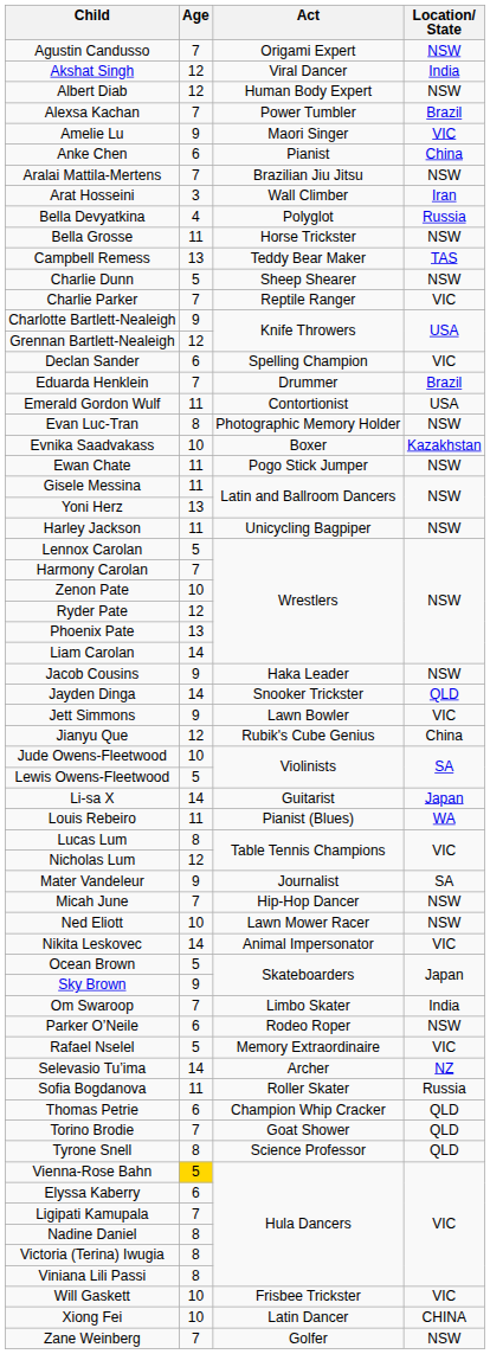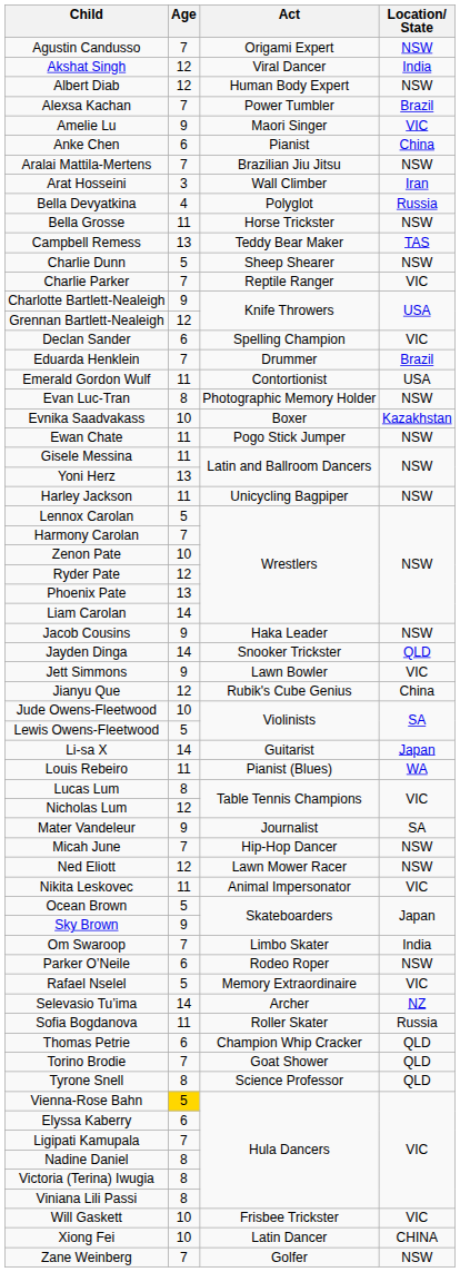 <table class="wikitable sortable plainrowheaders" style="text-align:center; line-height:16px; ">
 <tr valign="top">
 <th>Child</th>
 <th>Age</th>
 <th>Act</th>
 <th>Location/<br>State</th>
 </tr>
 <tr>
 <td>Agustin Candusso</td>
 <td>7</td>
 <td>Origami Expert</td>
 <td><a href='#'>NSW</a></td>
 </tr>
 <tr>
 <td><a href='#'>Akshat Singh</a></td>
 <td>12</td>
 <td>Viral Dancer</td>
 <td><a href='#'>India</a></td>
 </tr>
 <tr>
 <td>Albert Diab</td>
 <td>12</td>
 <td>Human Body Expert</td>
 <td>NSW</td>
 </tr>
 <tr>
 <td>Alexsa Kachan</td>
 <td>7</td>
 <td>Power Tumbler</td>
 <td><a href='#'>Brazil</a></td>
 </tr>
 <tr>
 <td>Amelie Lu</td>
 <td>9</td>
 <td>Maori Singer</td>
 <td><a href='#'>VIC</a></td>
 </tr>
 <tr>
 <td>Anke Chen</td>
 <td>6</td>
 <td>Pianist</td>
 <td><a href='#'>China</a></td>
 </tr>
 <tr>
 <td>Aralai Mattila-Mertens</td>
 <td>7</td>
 <td>Brazilian Jiu Jitsu</td>
 <td>NSW</td>
 </tr>
 <tr>
 <td>Arat Hosseini</td>
 <td>3</td>
 <td>Wall Climber</td>
 <td><a href='#'>Iran</a></td>
 </tr>
 <tr>
 <td>Bella Devyatkina</td>
 <td>4</td>
 <td>Polyglot</td>
 <td><a href='#'>Russia</a></td>
 </tr>
 <tr>
 <td>Bella Grosse</td>
 <td>11</td>
 <td>Horse Trickster</td>
 <td>NSW</td>
 </tr>
 <tr>
 <td>Campbell Remess</td>
 <td>13</td>
 <td>Teddy Bear Maker</td>
 <td><a href='#'>TAS</a></td>
 </tr>
 <tr>
 <td>Charlie Dunn</td>
 <td>5</td>
 <td>Sheep Shearer</td>
 <td>NSW</td>
 </tr>
 <tr>
 <td>Charlie Parker</td>
 <td>7</td>
 <td>Reptile Ranger</td>
 <td>VIC</td>
 </tr>
 <tr>
 <td>Charlotte Bartlett-Nealeigh</td>
 <td>9</td>
 <td rowspan="2">Knife Throwers</td>
 <td rowspan="2"><a href='#'>USA</a></td>
 </tr>
 <tr>
 <td>Grennan Bartlett-Nealeigh</td>
 <td>12</td>
 </tr>
 <tr>
 <td>Declan Sander</td>
 <td>6</td>
 <td>Spelling Champion</td>
 <td>VIC</td>
 </tr>
 <tr>
 <td>Eduarda Henklein</td>
 <td>7</td>
 <td>Drummer</td>
 <td><a href='#'>Brazil</a></td>
 </tr>
 <tr>
 <td>Emerald Gordon Wulf</td>
 <td>11</td>
 <td>Contortionist</td>
 <td>USA</td>
 </tr>
 <tr>
 <td>Evan Luc-Tran</td>
 <td>8</td>
 <td>Photographic Memory Holder</td>
 <td>NSW</td>
 </tr>
 <tr>
 <td>Evnika Saadvakass</td>
 <td>10</td>
 <td>Boxer</td>
 <td><a href='#'>Kazakhstan</a></td>
 </tr>
 <tr>
 <td>Ewan Chate</td>
 <td>11</td>
 <td>Pogo Stick Jumper</td>
 <td>NSW</td>
 </tr>
 <tr>
 <td>Gisele Messina</td>
 <td>11</td>
 <td rowspan="2">Latin and Ballroom Dancers</td>
 <td rowspan="2">NSW</td>
 </tr>
 <tr>
 <td>Yoni Herz</td>
 <td>13</td>
 </tr>
 <tr>
 <td>Harley Jackson</td>
 <td>11</td>
 <td>Unicycling Bagpiper</td>
 <td>NSW</td>
 </tr>
 <tr>
 <td>Lennox Carolan</td>
 <td>5</td>
 <td rowspan="6">Wrestlers</td>
 <td rowspan="6">NSW</td>
 </tr>
 <tr>
 <td>Harmony Carolan</td>
 <td>7</td>
 </tr>
 <tr>
 <td>Zenon Pate</td>
 <td>10</td>
 </tr>
 <tr>
 <td>Ryder Pate</td>
 <td>12</td>
 </tr>
 <tr>
 <td>Phoenix Pate</td>
 <td>13</td>
 </tr>
 <tr>
 <td>Liam Carolan</td>
 <td>14</td>
 </tr>
 <tr>
 <td>Jacob Cousins</td>
 <td>9</td>
 <td>Haka Leader</td>
 <td>NSW</td>
 </tr>
 <tr>
 <td>Jayden Dinga</td>
 <td>14</td>
 <td>Snooker Trickster</td>
 <td><a href='#'>QLD</a></td>
 </tr>
 <tr>
 <td>Jett Simmons</td>
 <td>9</td>
 <td>Lawn Bowler</td>
 <td>VIC</td>
 </tr>
 <tr>
 <td>Jianyu Que</td>
 <td>12</td>
 <td>Rubik's Cube Genius</td>
 <td>China</td>
 </tr>
 <tr>
 <td>Jude Owens-Fleetwood</td>
 <td>10</td>
 <td rowspan="2">Violinists</td>
 <td rowspan="2"><a href='#'>SA</a></td>
 </tr>
 <tr>
 <td>Lewis Owens-Fleetwood</td>
 <td>5</td>
 </tr>
 <tr>
 <td>Li-sa X</td>
 <td>14</td>
 <td>Guitarist</td>
 <td><a href='#'>Japan</a></td>
 </tr>
 <tr>
 <td>Louis Rebeiro</td>
 <td>11</td>
 <td>Pianist (Blues)</td>
 <td><a href='#'>WA</a></td>
 </tr>
 <tr>
 <td>Lucas Lum</td>
 <td>8</td>
 <td rowspan="2">Table Tennis Champions</td>
 <td rowspan="2">VIC</td>
 </tr>
 <tr>
 <td>Nicholas Lum</td>
 <td>12</td>
 </tr>
 <tr>
 <td>Mater Vandeleur</td>
 <td>9</td>
 <td>Journalist</td>
 <td>SA</td>
 </tr>
 <tr>
 <td>Micah June</td>
 <td>7</td>
 <td>Hip-Hop Dancer</td>
 <td>NSW</td>
 </tr>
 <tr>
 <td>Ned Eliott</td>
-<td>10</td>
+<td>12</td>
 <td>Lawn Mower Racer</td>
 <td>NSW</td>
 </tr>
 <tr>
 <td>Nikita Leskovec</td>
-<td>14</td>
+<td>11</td>
 <td>Animal Impersonator</td>
 <td>VIC</td>
 </tr>
 <tr>
 <td>Ocean Brown</td>
 <td>5</td>
 <td rowspan="2">Skateboarders</td>
 <td rowspan="2">Japan</td>
 </tr>
 <tr>
 <td><a href='#'>Sky Brown</a></td>
 <td>9</td>
 </tr>
 <tr>
 <td>Om Swaroop</td>
 <td>7</td>
 <td>Limbo Skater</td>
 <td>India</td>
 </tr>
 <tr>
 <td>Parker O’Neile</td>
 <td>6</td>
 <td>Rodeo Roper</td>
 <td>NSW</td>
 </tr>
 <tr>
 <td>Rafael Nselel</td>
 <td>5</td>
 <td>Memory Extraordinaire</td>
 <td>VIC</td>
 </tr>
 <tr>
 <td>Selevasio Tu’ima</td>
 <td>14</td>
 <td>Archer</td>
 <td><a href='#'>NZ</a></td>
 </tr>
 <tr>
 <td>Sofia Bogdanova</td>
 <td>11</td>
 <td>Roller Skater</td>
 <td>Russia</td>
 </tr>
 <tr>
 <td>Thomas Petrie</td>
 <td>6</td>
 <td>Champion Whip Cracker</td>
 <td>QLD</td>
 </tr>
 <tr>
 <td>Torino Brodie</td>
 <td>7</td>
 <td>Goat Shower</td>
 <td>QLD</td>
 </tr>
 <tr>
 <td>Tyrone Snell</td>
 <td>8</td>
 <td>Science Professor</td>
 <td>QLD</td>
 </tr>
 <tr>
 <td>Vienna-Rose Bahn</td>
 <td style="background: gold;">5</td>
 <td rowspan="6">Hula Dancers</td>
 <td rowspan="6">VIC</td>
 </tr>
 <tr>
 <td>Elyssa Kaberry</td>
 <td>6</td>
 </tr>
 <tr>
 <td>Ligipati Kamupala</td>
 <td>7</td>
 </tr>
 <tr>
 <td>Nadine Daniel</td>
 <td>8</td>
 </tr>
 <tr>
 <td>Victoria (Terina) Iwugia</td>
 <td>8</td>
 </tr>
 <tr>
 <td>Viniana Lili Passi</td>
 <td>8</td>
 </tr>
 <tr>
 <td>Will Gaskett</td>
 <td>10</td>
 <td>Frisbee Trickster</td>
 <td>VIC</td>
 </tr>
 <tr>
 <td>Xiong Fei</td>
 <td>10</td>
 <td>Latin Dancer</td>
 <td>CHINA</td>
 </tr>
 <tr>
 <td>Zane Weinberg</td>
 <td>7</td>
 <td>Golfer</td>
 <td>NSW</td>
 </tr>
 </table>
